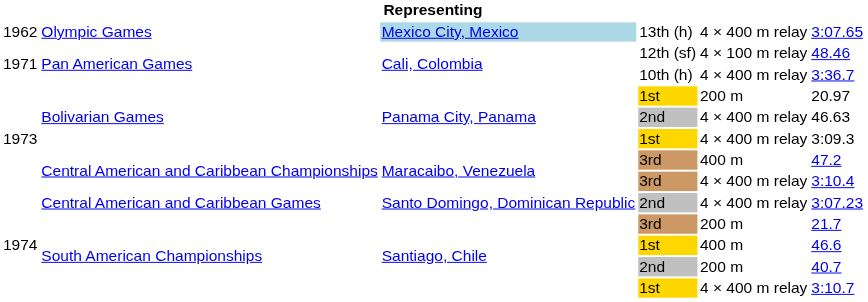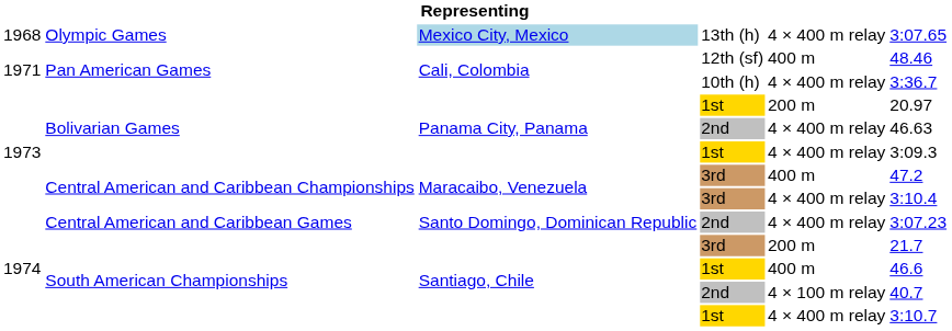 <table>
 <tr>
 <th colspan="6">Representing </th>
 </tr>
 <tr>
-<td>1962</td>
+<td>1968</td>
 <td><a href='#'>Olympic Games</a></td>
 <td style="background: lightblue;"><a href='#'>Mexico City, Mexico</a></td>
 <td>13th (h)</td>
 <td>4 × 400 m relay</td>
 <td><a href='#'>3:07.65</a></td>
 </tr>
 <tr>
 <td rowspan=2>1971</td>
 <td rowspan=2><a href='#'>Pan American Games</a></td>
 <td rowspan=2><a href='#'>Cali, Colombia</a></td>
 <td>12th (sf)</td>
-<td>4 × 100 m relay</td>
+<td>400 m</td>
 <td><a href='#'>48.46</a></td>
 </tr>
 <tr>
 <td>10th (h)</td>
 <td>4 × 400 m relay</td>
 <td><a href='#'>3:36.7</a></td>
 </tr>
 <tr>
 <td rowspan=5>1973</td>
 <td rowspan=3><a href='#'>Bolivarian Games</a></td>
 <td rowspan=3><a href='#'>Panama City, Panama</a></td>
 <td bgcolor=gold>1st</td>
 <td>200 m</td>
 <td>20.97</td>
 </tr>
 <tr>
 <td bgcolor=silver>2nd</td>
 <td>4 × 400 m relay</td>
 <td>46.63</td>
 </tr>
 <tr>
 <td bgcolor=gold>1st</td>
 <td>4 × 400 m relay</td>
 <td>3:09.3</td>
 </tr>
 <tr>
 <td rowspan=2><a href='#'>Central American and Caribbean Championships</a></td>
 <td rowspan=2><a href='#'>Maracaibo, Venezuela</a></td>
 <td bgcolor=cc9966>3rd</td>
 <td>400 m</td>
 <td><a href='#'>47.2</a></td>
 </tr>
 <tr>
 <td bgcolor=cc9966>3rd</td>
 <td>4 × 400 m relay</td>
 <td><a href='#'>3:10.4</a></td>
 </tr>
 <tr>
 <td rowspan=5>1974</td>
 <td><a href='#'>Central American and Caribbean Games</a></td>
 <td><a href='#'>Santo Domingo, Dominican Republic</a></td>
 <td bgcolor=silver>2nd</td>
 <td>4 × 400 m relay</td>
 <td><a href='#'>3:07.23</a></td>
 </tr>
 <tr>
 <td rowspan=4><a href='#'>South American Championships</a></td>
 <td rowspan=4><a href='#'>Santiago, Chile</a></td>
 <td bgcolor=cc9966>3rd</td>
 <td>200 m</td>
 <td><a href='#'>21.7</a></td>
 </tr>
 <tr>
 <td bgcolor=gold>1st</td>
 <td>400 m</td>
 <td><a href='#'>46.6</a></td>
 </tr>
 <tr>
 <td bgcolor=silver>2nd</td>
-<td>200 m</td>
+<td>4 × 100 m relay</td>
 <td><a href='#'>40.7</a></td>
 </tr>
 <tr>
 <td bgcolor=gold>1st</td>
 <td>4 × 400 m relay</td>
 <td><a href='#'>3:10.7</a></td>
 </tr>
 </table>
